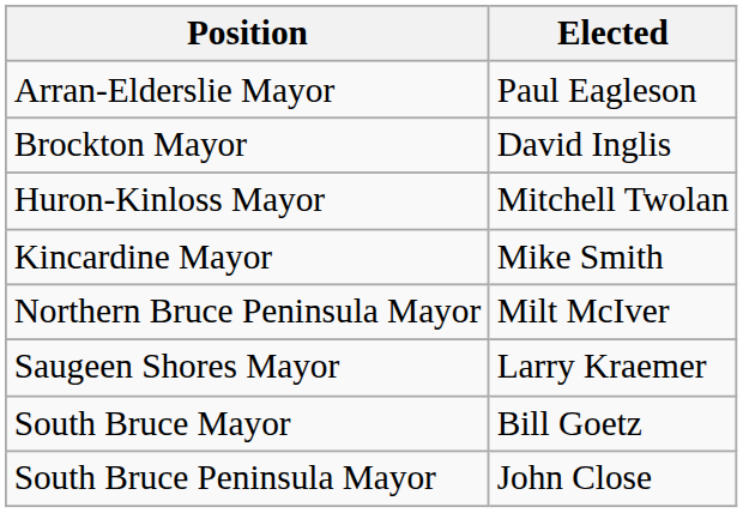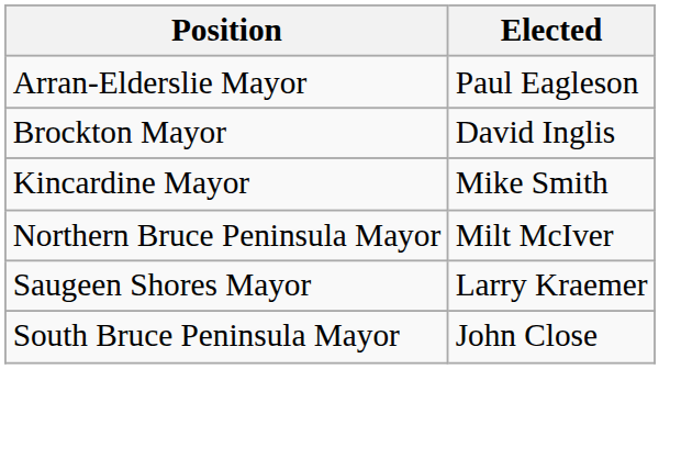 <table class="wikitable">
 <tr>
 <th>Position</th>
 <th>Elected</th>
 </tr>
 <tr>
 <td>Arran-Elderslie Mayor</td>
 <td>Paul Eagleson</td>
 </tr>
 <tr>
 <td>Brockton Mayor</td>
 <td>David Inglis</td>
 </tr>
 <tr>
-<td>Huron-Kinloss Mayor</td>
-<td>Mitchell Twolan</td>
-</tr>
-<tr>
 <td>Kincardine Mayor</td>
 <td>Mike Smith</td>
 </tr>
 <tr>
 <td>Northern Bruce Peninsula Mayor</td>
 <td>Milt McIver</td>
 </tr>
 <tr>
 <td>Saugeen Shores Mayor</td>
 <td>Larry Kraemer</td>
 </tr>
 <tr>
-<td>South Bruce Mayor</td>
-<td>Bill Goetz</td>
-</tr>
-<tr>
 <td>South Bruce Peninsula Mayor</td>
 <td>John Close</td>
 </tr>
 </table>
